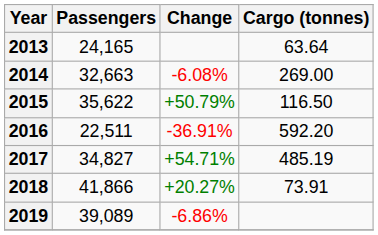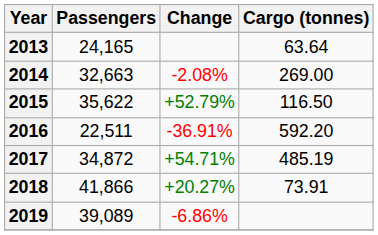 <table class="wikitable sortable" style="text-align:center;">
 <tr>
 <th>Year</th>
 <th>Passengers</th>
 <th>Change</th>
 <th>Cargo (tonnes)</th>
 </tr>
 <tr>
 <th>2013</th>
 <td>24,165</td>
 <td style="color:green"></td>
 <td>63.64</td>
 </tr>
 <tr>
 <th>2014</th>
 <td>32,663</td>
-<td style="color:red">-6.08%</td>
+<td style="color:red">-2.08%</td>
 <td>269.00</td>
 </tr>
 <tr>
 <th>2015</th>
 <td>35,622</td>
-<td style="color:green">+50.79%</td>
+<td style="color:green">+52.79%</td>
 <td>116.50</td>
 </tr>
 <tr>
 <th>2016</th>
 <td>22,511</td>
 <td style="color:red">-36.91%</td>
 <td>592.20</td>
 </tr>
 <tr>
 <th>2017</th>
-<td>34,827</td>
+<td>34,872</td>
 <td style="color:green">+54.71%</td>
 <td>485.19</td>
 </tr>
 <tr>
 <th>2018</th>
 <td>41,866</td>
 <td style="color:green">+20.27%</td>
 <td>73.91</td>
 </tr>
 <tr>
 <th>2019</th>
 <td>39,089</td>
 <td style="color:red">-6.86%</td>
 <td></td>
 </tr>
 <tr>
 </tr>
 </table>
